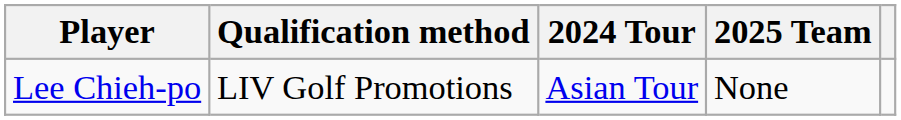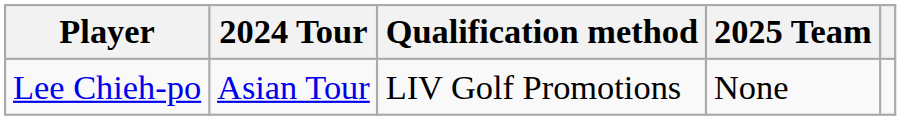 <table class="wikitable">
 <tr>
 <th>Player</th>
+<th>2024 Tour</th>
 <th>Qualification method</th>
-<th>2024 Tour</th>
 <th>2025 Team</th>
 <th></th>
 </tr>
 <tr>
 <td> <a href='#'>Lee Chieh-po</a></td>
+<td><a href='#'>Asian Tour</a></td>
 <td>LIV Golf Promotions</td>
-<td><a href='#'>Asian Tour</a></td>
 <td>None</td>
 <td></td>
 </tr>
 </table>
